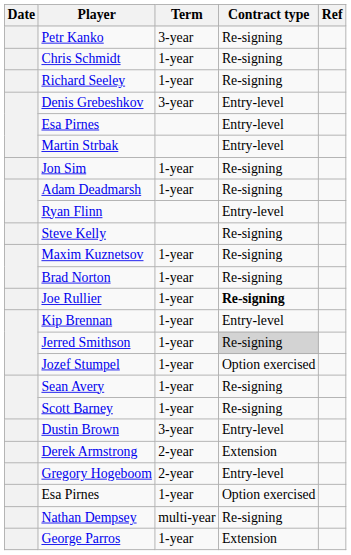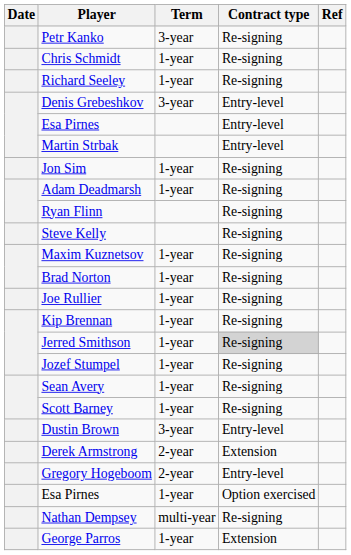 <table class="wikitable plainrowheaders">
 <tr style="background:#ddd; text-align:center;">
 <th>Date</th>
 <th>Player</th>
 <th>Term</th>
 <th>Contract type</th>
 <th>Ref</th>
 </tr>
 <tr>
 <th scope="row"></th>
 <td><a href='#'>Petr Kanko</a></td>
 <td>3-year</td>
 <td>Re-signing</td>
 <td></td>
 </tr>
 <tr>
 <th scope="row"></th>
 <td><a href='#'>Chris Schmidt</a></td>
 <td>1-year</td>
 <td>Re-signing</td>
 <td></td>
 </tr>
 <tr>
 <th scope="row"></th>
 <td><a href='#'>Richard Seeley</a></td>
 <td>1-year</td>
 <td>Re-signing</td>
 <td></td>
 </tr>
 <tr>
 <th scope="row" rowspan=3></th>
 <td><a href='#'>Denis Grebeshkov</a></td>
 <td>3-year</td>
 <td>Entry-level</td>
 <td></td>
 </tr>
 <tr>
 <td><a href='#'>Esa Pirnes</a></td>
 <td></td>
 <td>Entry-level</td>
 <td></td>
 </tr>
 <tr>
 <td><a href='#'>Martin Strbak</a></td>
 <td></td>
 <td>Entry-level</td>
 <td></td>
 </tr>
 <tr>
 <th scope="row"></th>
 <td><a href='#'>Jon Sim</a></td>
 <td>1-year</td>
 <td>Re-signing</td>
 <td></td>
 </tr>
 <tr>
 <th scope="row" rowspan=2></th>
 <td><a href='#'>Adam Deadmarsh</a></td>
 <td>1-year</td>
 <td>Re-signing</td>
 <td></td>
 </tr>
 <tr>
 <td><a href='#'>Ryan Flinn</a></td>
 <td></td>
-<td>Entry-level</td>
+<td>Re-signing</td>
 <td></td>
 </tr>
 <tr>
 <th scope="row"></th>
 <td><a href='#'>Steve Kelly</a></td>
 <td></td>
 <td>Re-signing</td>
 <td></td>
 </tr>
 <tr>
 <th scope="row" rowspan=2></th>
 <td><a href='#'>Maxim Kuznetsov</a></td>
 <td>1-year</td>
 <td>Re-signing</td>
 <td></td>
 </tr>
 <tr>
 <td><a href='#'>Brad Norton</a></td>
 <td>1-year</td>
 <td>Re-signing</td>
 <td></td>
 </tr>
 <tr>
 <th scope="row"></th>
 <td><a href='#'>Joe Rullier</a></td>
 <td>1-year</td>
-<td><strong>Re-signing</strong></td>
+<td>Re-signing</td>
 <td></td>
 </tr>
 <tr>
 <th scope="row" rowspan=3></th>
 <td><a href='#'>Kip Brennan</a></td>
 <td>1-year</td>
-<td>Entry-level</td>
+<td>Re-signing</td>
 <td></td>
 </tr>
 <tr>
 <td><a href='#'>Jerred Smithson</a></td>
 <td>1-year</td>
 <td style="background: lightgrey;">Re-signing</td>
 <td></td>
 </tr>
 <tr>
 <td><a href='#'>Jozef Stumpel</a></td>
 <td>1-year</td>
-<td>Option exercised</td>
+<td>Re-signing</td>
 <td></td>
 </tr>
 <tr>
 <th scope="row" rowspan=2></th>
 <td><a href='#'>Sean Avery</a></td>
 <td>1-year</td>
 <td>Re-signing</td>
 <td></td>
 </tr>
 <tr>
 <td><a href='#'>Scott Barney</a></td>
 <td>1-year</td>
 <td>Re-signing</td>
 <td></td>
 </tr>
 <tr>
 <th scope="row"></th>
 <td><a href='#'>Dustin Brown</a></td>
 <td>3-year</td>
 <td>Entry-level</td>
 <td></td>
 </tr>
 <tr>
 <th scope="row"></th>
 <td><a href='#'>Derek Armstrong</a></td>
 <td>2-year</td>
 <td>Extension</td>
 <td></td>
 </tr>
 <tr>
 <th scope="row"></th>
 <td><a href='#'>Gregory Hogeboom</a></td>
 <td>2-year</td>
 <td>Entry-level</td>
 <td></td>
 </tr>
 <tr>
 <th scope="row"></th>
 <td>Esa Pirnes</td>
 <td>1-year</td>
 <td>Option exercised</td>
 <td></td>
 </tr>
 <tr>
 <th scope="row"></th>
 <td><a href='#'>Nathan Dempsey</a></td>
 <td>multi-year</td>
 <td>Re-signing</td>
 <td></td>
 </tr>
 <tr>
 <th scope="row"></th>
 <td><a href='#'>George Parros</a></td>
 <td>1-year</td>
 <td>Extension</td>
 <td></td>
 </tr>
 </table>
